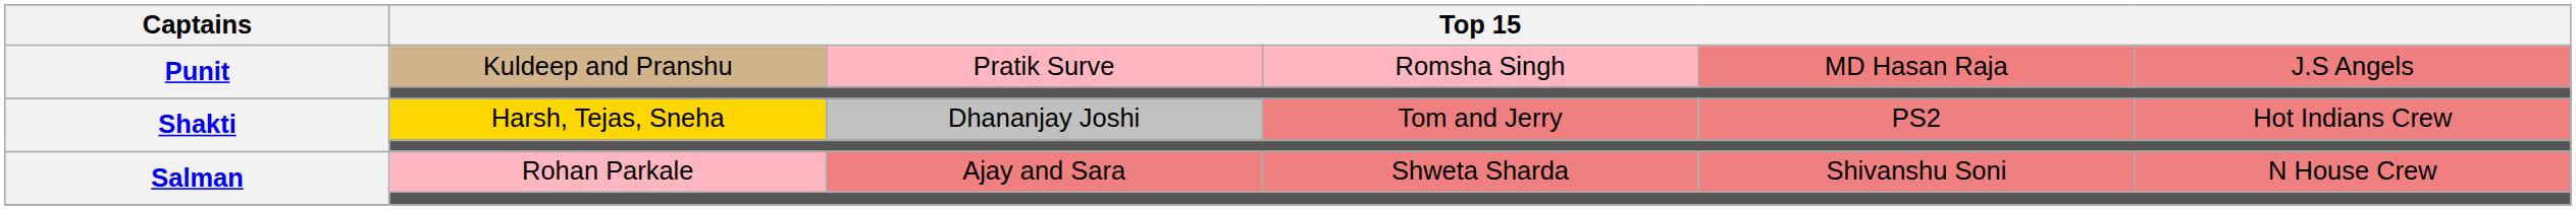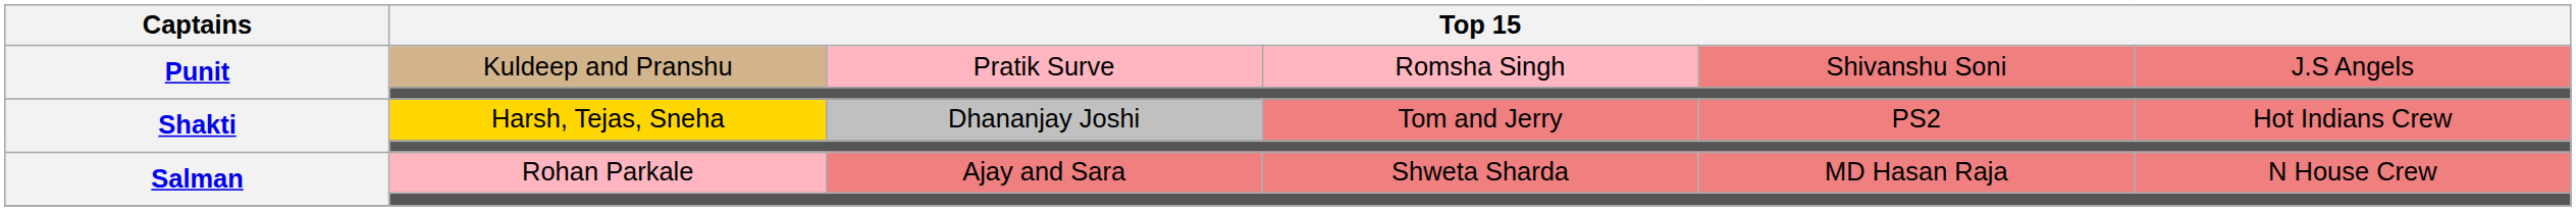 <table class="wikitable" style="text-align:center; width:100%;">
 <tr>
 <th style="width:15%;">Captains</th>
 <th style="width:85%;" colspan="5">Top 15</th>
 </tr>
 <tr>
 <th rowspan="2"><a href='#'>Punit</a></th>
 <td style="background:tan; width:17%">Kuldeep and Pranshu</td>
 <td style="background:#FFB6C1; width:17%">Pratik Surve</td>
 <td style="background:#FFB6C1; width:17%">Romsha Singh</td>
-<td style="background:#F08080; width:17%">MD Hasan Raja</td>
+<td style="background:#F08080; width:17%">Shivanshu Soni</td>
 <td style="background:#F08080; width:17%">J.S Angels</td>
 </tr>
 <tr>
 <td colspan="5" style="background:#555;"></td>
 </tr>
 <tr>
 <th rowspan="2"><a href='#'>Shakti</a></th>
 <td style="background:gold; width:17%">Harsh, Tejas, Sneha</td>
 <td style="background:silver; width:17%">Dhananjay Joshi</td>
 <td style="background:#F08080; width:17%">Tom and Jerry</td>
 <td style="background:#F08080; width:17%">PS2</td>
 <td style="background:#F08080; width:17%">Hot Indians Crew</td>
 </tr>
 <tr>
 <td colspan="5" style="background:#555;"></td>
 </tr>
 <tr>
 <th rowspan="2";><a href='#'>Salman</a></th>
 <td style="background:#FFB6C1; width:17%">Rohan Parkale</td>
 <td style="background:#F08080; width:17%">Ajay and Sara</td>
 <td style="background:#F08080; width:17%">Shweta Sharda</td>
-<td style="background:#F08080; width:17%">Shivanshu Soni</td>
+<td style="background:#F08080; width:17%">MD Hasan Raja</td>
 <td style="background:#F08080; width:17%">N House Crew</td>
 </tr>
 <tr>
 <td colspan="5" style="background:#555;"></td>
 </tr>
 <tr>
 </tr>
 </table>
